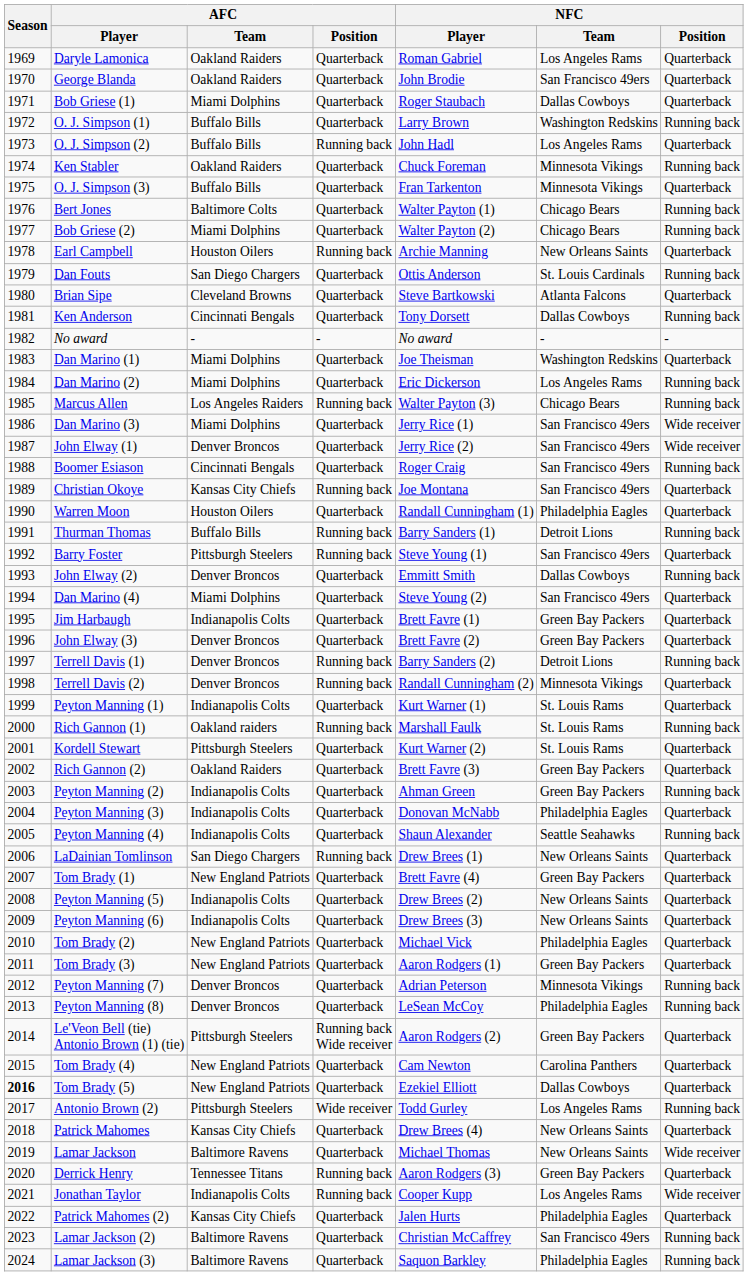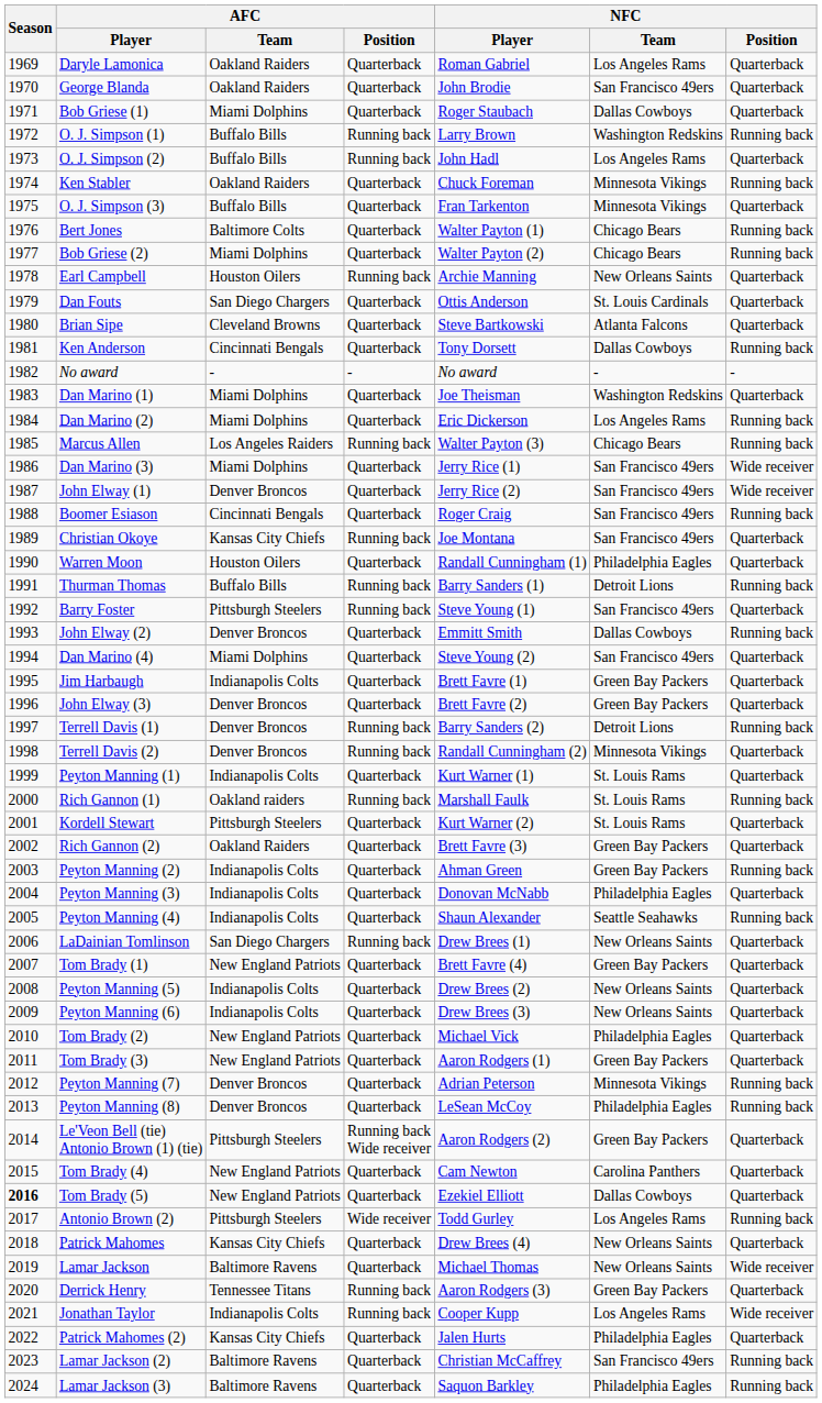 <table class="wikitable">
 <tr>
 <th rowspan=2>Season</th>
 <th colspan=3>AFC</th>
 <th colspan=3>NFC</th>
 </tr>
 <tr>
 <th>Player</th>
 <th>Team</th>
 <th>Position</th>
 <th>Player</th>
 <th>Team</th>
 <th>Position</th>
 </tr>
 <tr>
 <td>1969</td>
 <td><a href='#'>Daryle Lamonica</a></td>
 <td>Oakland Raiders</td>
 <td>Quarterback</td>
 <td><a href='#'>Roman Gabriel</a></td>
 <td>Los Angeles Rams</td>
 <td>Quarterback</td>
 </tr>
 <tr>
 <td>1970</td>
 <td><a href='#'>George Blanda</a></td>
 <td>Oakland Raiders</td>
 <td>Quarterback</td>
 <td><a href='#'>John Brodie</a></td>
 <td>San Francisco 49ers</td>
 <td>Quarterback</td>
 </tr>
 <tr>
 <td>1971</td>
 <td><a href='#'>Bob Griese</a> (1)</td>
 <td>Miami Dolphins</td>
 <td>Quarterback</td>
 <td><a href='#'>Roger Staubach</a></td>
 <td>Dallas Cowboys</td>
 <td>Quarterback</td>
 </tr>
 <tr>
 <td>1972</td>
 <td><a href='#'>O. J. Simpson</a> (1)</td>
 <td>Buffalo Bills</td>
-<td>Quarterback</td>
+<td>Running back</td>
 <td><a href='#'>Larry Brown</a></td>
 <td>Washington Redskins</td>
 <td>Running back</td>
 </tr>
 <tr>
 <td>1973</td>
 <td><a href='#'>O. J. Simpson</a> (2)</td>
 <td>Buffalo Bills</td>
 <td>Running back</td>
 <td><a href='#'>John Hadl</a></td>
 <td>Los Angeles Rams</td>
 <td>Quarterback</td>
 </tr>
 <tr>
 <td>1974</td>
 <td><a href='#'>Ken Stabler</a></td>
 <td>Oakland Raiders</td>
 <td>Quarterback</td>
 <td><a href='#'>Chuck Foreman</a></td>
 <td>Minnesota Vikings</td>
 <td>Running back</td>
 </tr>
 <tr>
 <td>1975</td>
 <td><a href='#'>O. J. Simpson</a> (3)</td>
 <td>Buffalo Bills</td>
 <td>Quarterback</td>
 <td><a href='#'>Fran Tarkenton</a></td>
 <td>Minnesota Vikings</td>
 <td>Quarterback</td>
 </tr>
 <tr>
 <td>1976</td>
 <td><a href='#'>Bert Jones</a></td>
 <td>Baltimore Colts</td>
 <td>Quarterback</td>
 <td><a href='#'>Walter Payton</a> (1)</td>
 <td>Chicago Bears</td>
 <td>Running back</td>
 </tr>
 <tr>
 <td>1977</td>
 <td><a href='#'>Bob Griese</a> (2)</td>
 <td>Miami Dolphins</td>
 <td>Quarterback</td>
 <td><a href='#'>Walter Payton</a> (2)</td>
 <td>Chicago Bears</td>
 <td>Running back</td>
 </tr>
 <tr>
 <td>1978</td>
 <td><a href='#'>Earl Campbell</a></td>
 <td>Houston Oilers</td>
 <td>Running back</td>
 <td><a href='#'>Archie Manning</a></td>
 <td>New Orleans Saints</td>
 <td>Quarterback</td>
 </tr>
 <tr>
 <td>1979</td>
 <td><a href='#'>Dan Fouts</a></td>
 <td>San Diego Chargers</td>
 <td>Quarterback</td>
 <td><a href='#'>Ottis Anderson</a></td>
 <td>St. Louis Cardinals</td>
-<td>Running back</td>
+<td>Quarterback</td>
 </tr>
 <tr>
 <td>1980</td>
 <td><a href='#'>Brian Sipe</a></td>
 <td>Cleveland Browns</td>
 <td>Quarterback</td>
 <td><a href='#'>Steve Bartkowski</a></td>
 <td>Atlanta Falcons</td>
 <td>Quarterback</td>
 </tr>
 <tr>
 <td>1981</td>
 <td><a href='#'>Ken Anderson</a></td>
 <td>Cincinnati Bengals</td>
 <td>Quarterback</td>
 <td><a href='#'>Tony Dorsett</a></td>
 <td>Dallas Cowboys</td>
 <td>Running back</td>
 </tr>
 <tr>
 <td>1982</td>
 <td><em>No award</em></td>
 <td>-</td>
 <td>-</td>
 <td><em>No award</em></td>
 <td>-</td>
 <td>-</td>
 </tr>
 <tr>
 <td>1983</td>
 <td><a href='#'>Dan Marino</a> (1)</td>
 <td>Miami Dolphins</td>
 <td>Quarterback</td>
 <td><a href='#'>Joe Theisman</a></td>
 <td>Washington Redskins</td>
 <td>Quarterback</td>
 </tr>
 <tr>
 <td>1984</td>
 <td><a href='#'>Dan Marino</a> (2)</td>
 <td>Miami Dolphins</td>
 <td>Quarterback</td>
 <td><a href='#'>Eric Dickerson</a></td>
 <td>Los Angeles Rams</td>
 <td>Running back</td>
 </tr>
 <tr>
 <td>1985</td>
 <td><a href='#'>Marcus Allen</a></td>
 <td>Los Angeles Raiders</td>
 <td>Running back</td>
 <td><a href='#'>Walter Payton</a> (3)</td>
 <td>Chicago Bears</td>
 <td>Running back</td>
 </tr>
 <tr>
 <td>1986</td>
 <td><a href='#'>Dan Marino</a> (3)</td>
 <td>Miami Dolphins</td>
 <td>Quarterback</td>
 <td><a href='#'>Jerry Rice</a> (1)</td>
 <td>San Francisco 49ers</td>
 <td>Wide receiver</td>
 </tr>
 <tr>
 <td>1987</td>
 <td><a href='#'>John Elway</a> (1)</td>
 <td>Denver Broncos</td>
 <td>Quarterback</td>
 <td><a href='#'>Jerry Rice</a> (2)</td>
 <td>San Francisco 49ers</td>
 <td>Wide receiver</td>
 </tr>
 <tr>
 <td>1988</td>
 <td><a href='#'>Boomer Esiason</a></td>
 <td>Cincinnati Bengals</td>
 <td>Quarterback</td>
 <td><a href='#'>Roger Craig</a></td>
 <td>San Francisco 49ers</td>
 <td>Running back</td>
 </tr>
 <tr>
 <td>1989</td>
 <td><a href='#'>Christian Okoye</a></td>
 <td>Kansas City Chiefs</td>
 <td>Running back</td>
 <td><a href='#'>Joe Montana</a></td>
 <td>San Francisco 49ers</td>
 <td>Quarterback</td>
 </tr>
 <tr>
 <td>1990</td>
 <td><a href='#'>Warren Moon</a></td>
 <td>Houston Oilers</td>
 <td>Quarterback</td>
 <td><a href='#'>Randall Cunningham</a> (1)</td>
 <td>Philadelphia Eagles</td>
 <td>Quarterback</td>
 </tr>
 <tr>
 <td>1991</td>
 <td><a href='#'>Thurman Thomas</a></td>
 <td>Buffalo Bills</td>
 <td>Running back</td>
 <td><a href='#'>Barry Sanders</a> (1)</td>
 <td>Detroit Lions</td>
 <td>Running back</td>
 </tr>
 <tr>
 <td>1992</td>
 <td><a href='#'>Barry Foster</a></td>
 <td>Pittsburgh Steelers</td>
 <td>Running back</td>
 <td><a href='#'>Steve Young</a> (1)</td>
 <td>San Francisco 49ers</td>
 <td>Quarterback</td>
 </tr>
 <tr>
 <td>1993</td>
 <td><a href='#'>John Elway</a> (2)</td>
 <td>Denver Broncos</td>
 <td>Quarterback</td>
 <td><a href='#'>Emmitt Smith</a></td>
 <td>Dallas Cowboys</td>
 <td>Running back</td>
 </tr>
 <tr>
 <td>1994</td>
 <td><a href='#'>Dan Marino</a> (4)</td>
 <td>Miami Dolphins</td>
 <td>Quarterback</td>
 <td><a href='#'>Steve Young</a> (2)</td>
 <td>San Francisco 49ers</td>
 <td>Quarterback</td>
 </tr>
 <tr>
 <td>1995</td>
 <td><a href='#'>Jim Harbaugh</a></td>
 <td>Indianapolis Colts</td>
 <td>Quarterback</td>
 <td><a href='#'>Brett Favre</a> (1)</td>
 <td>Green Bay Packers</td>
 <td>Quarterback</td>
 </tr>
 <tr>
 <td>1996</td>
 <td><a href='#'>John Elway</a> (3)</td>
 <td>Denver Broncos</td>
 <td>Quarterback</td>
 <td><a href='#'>Brett Favre</a> (2)</td>
 <td>Green Bay Packers</td>
 <td>Quarterback</td>
 </tr>
 <tr>
 <td>1997</td>
 <td><a href='#'>Terrell Davis</a> (1)</td>
 <td>Denver Broncos</td>
 <td>Running back</td>
 <td><a href='#'>Barry Sanders</a> (2)</td>
 <td>Detroit Lions</td>
 <td>Running back</td>
 </tr>
 <tr>
 <td>1998</td>
 <td><a href='#'>Terrell Davis</a> (2)</td>
 <td>Denver Broncos</td>
 <td>Running back</td>
 <td><a href='#'>Randall Cunningham</a> (2)</td>
 <td>Minnesota Vikings</td>
 <td>Quarterback</td>
 </tr>
 <tr>
 <td>1999</td>
 <td><a href='#'>Peyton Manning</a> (1)</td>
 <td>Indianapolis Colts</td>
 <td>Quarterback</td>
 <td><a href='#'>Kurt Warner</a> (1)</td>
 <td>St. Louis Rams</td>
 <td>Quarterback</td>
 </tr>
 <tr>
 <td>2000</td>
 <td><a href='#'>Rich Gannon</a> (1)</td>
 <td>Oakland raiders</td>
 <td>Running back</td>
 <td><a href='#'>Marshall Faulk</a></td>
 <td>St. Louis Rams</td>
 <td>Running back</td>
 </tr>
 <tr>
 <td>2001</td>
 <td><a href='#'>Kordell Stewart</a></td>
 <td>Pittsburgh Steelers</td>
 <td>Quarterback</td>
 <td><a href='#'>Kurt Warner</a> (2)</td>
 <td>St. Louis Rams</td>
 <td>Quarterback</td>
 </tr>
 <tr>
 <td>2002</td>
 <td><a href='#'>Rich Gannon</a> (2)</td>
 <td>Oakland Raiders</td>
 <td>Quarterback</td>
 <td><a href='#'>Brett Favre</a> (3)</td>
 <td>Green Bay Packers</td>
 <td>Quarterback</td>
 </tr>
 <tr>
 <td>2003</td>
 <td><a href='#'>Peyton Manning</a> (2)</td>
 <td>Indianapolis Colts</td>
 <td>Quarterback</td>
 <td><a href='#'>Ahman Green</a></td>
 <td>Green Bay Packers</td>
 <td>Running back</td>
 </tr>
 <tr>
 <td>2004</td>
 <td><a href='#'>Peyton Manning</a> (3)</td>
 <td>Indianapolis Colts</td>
 <td>Quarterback</td>
 <td><a href='#'>Donovan McNabb</a></td>
 <td>Philadelphia Eagles</td>
 <td>Quarterback</td>
 </tr>
 <tr>
 <td>2005</td>
 <td><a href='#'>Peyton Manning</a> (4)</td>
 <td>Indianapolis Colts</td>
 <td>Quarterback</td>
 <td><a href='#'>Shaun Alexander</a></td>
 <td>Seattle Seahawks</td>
 <td>Running back</td>
 </tr>
 <tr>
 <td>2006</td>
 <td><a href='#'>LaDainian Tomlinson</a></td>
 <td>San Diego Chargers</td>
 <td>Running back</td>
 <td><a href='#'>Drew Brees</a> (1)</td>
 <td>New Orleans Saints</td>
 <td>Quarterback</td>
 </tr>
 <tr>
 <td>2007</td>
 <td><a href='#'>Tom Brady</a> (1)</td>
 <td>New England Patriots</td>
 <td>Quarterback</td>
 <td><a href='#'>Brett Favre</a> (4)</td>
 <td>Green Bay Packers</td>
 <td>Quarterback</td>
 </tr>
 <tr>
 <td>2008</td>
 <td><a href='#'>Peyton Manning</a> (5)</td>
 <td>Indianapolis Colts</td>
 <td>Quarterback</td>
 <td><a href='#'>Drew Brees</a> (2)</td>
 <td>New Orleans Saints</td>
 <td>Quarterback</td>
 </tr>
 <tr>
 <td>2009</td>
 <td><a href='#'>Peyton Manning</a> (6)</td>
 <td>Indianapolis Colts</td>
 <td>Quarterback</td>
 <td><a href='#'>Drew Brees</a> (3)</td>
 <td>New Orleans Saints</td>
 <td>Quarterback</td>
 </tr>
 <tr>
 <td>2010</td>
 <td><a href='#'>Tom Brady</a> (2)</td>
 <td>New England Patriots</td>
 <td>Quarterback</td>
 <td><a href='#'>Michael Vick</a></td>
 <td>Philadelphia Eagles</td>
 <td>Quarterback</td>
 </tr>
 <tr>
 <td>2011</td>
 <td><a href='#'>Tom Brady</a> (3)</td>
 <td>New England Patriots</td>
 <td>Quarterback</td>
 <td><a href='#'>Aaron Rodgers</a> (1)</td>
 <td>Green Bay Packers</td>
 <td>Quarterback</td>
 </tr>
 <tr>
 <td>2012</td>
 <td><a href='#'>Peyton Manning</a> (7)</td>
 <td>Denver Broncos</td>
 <td>Quarterback</td>
 <td><a href='#'>Adrian Peterson</a></td>
 <td>Minnesota Vikings</td>
 <td>Running back</td>
 </tr>
 <tr>
 <td>2013</td>
 <td><a href='#'>Peyton Manning</a> (8)</td>
 <td>Denver Broncos</td>
 <td>Quarterback</td>
 <td><a href='#'>LeSean McCoy</a></td>
 <td>Philadelphia Eagles</td>
 <td>Running back</td>
 </tr>
 <tr>
 <td>2014</td>
 <td><a href='#'>Le'Veon Bell</a> (tie) <br> <a href='#'>Antonio Brown</a> (1) (tie)</td>
 <td>Pittsburgh Steelers</td>
 <td>Running back <br> Wide receiver</td>
 <td><a href='#'>Aaron Rodgers</a> (2)</td>
 <td>Green Bay Packers</td>
 <td>Quarterback</td>
 </tr>
 <tr>
 <td>2015</td>
 <td><a href='#'>Tom Brady</a> (4)</td>
 <td>New England Patriots</td>
 <td>Quarterback</td>
 <td><a href='#'>Cam Newton</a></td>
 <td>Carolina Panthers</td>
 <td>Quarterback</td>
 </tr>
 <tr>
 <td><strong>2016</strong></td>
 <td><a href='#'>Tom Brady</a> (5)</td>
 <td>New England Patriots</td>
 <td>Quarterback</td>
 <td><a href='#'>Ezekiel Elliott</a></td>
 <td>Dallas Cowboys</td>
 <td>Quarterback</td>
 </tr>
 <tr>
 <td>2017</td>
 <td><a href='#'>Antonio Brown</a> (2)</td>
 <td>Pittsburgh Steelers</td>
 <td>Wide receiver</td>
 <td><a href='#'>Todd Gurley</a></td>
 <td>Los Angeles Rams</td>
 <td>Running back</td>
 </tr>
 <tr>
 <td>2018</td>
 <td><a href='#'>Patrick Mahomes</a></td>
 <td>Kansas City Chiefs</td>
 <td>Quarterback</td>
 <td><a href='#'>Drew Brees</a> (4)</td>
 <td>New Orleans Saints</td>
 <td>Quarterback</td>
 </tr>
 <tr>
 <td>2019</td>
 <td><a href='#'>Lamar Jackson</a></td>
 <td>Baltimore Ravens</td>
 <td>Quarterback</td>
 <td><a href='#'>Michael Thomas</a></td>
 <td>New Orleans Saints</td>
 <td>Wide receiver</td>
 </tr>
 <tr>
 <td>2020</td>
 <td><a href='#'>Derrick Henry</a></td>
 <td>Tennessee Titans</td>
 <td>Running back</td>
 <td><a href='#'>Aaron Rodgers</a> (3)</td>
 <td>Green Bay Packers</td>
 <td>Quarterback</td>
 </tr>
 <tr>
 <td>2021</td>
 <td><a href='#'>Jonathan Taylor</a></td>
 <td>Indianapolis Colts</td>
 <td>Running back</td>
 <td><a href='#'>Cooper Kupp</a></td>
 <td>Los Angeles Rams</td>
 <td>Wide receiver</td>
 </tr>
 <tr>
 <td>2022</td>
 <td><a href='#'>Patrick Mahomes</a> (2)</td>
 <td>Kansas City Chiefs</td>
 <td>Quarterback</td>
 <td><a href='#'>Jalen Hurts</a></td>
 <td>Philadelphia Eagles</td>
 <td>Quarterback</td>
 </tr>
 <tr>
 <td>2023</td>
 <td><a href='#'>Lamar Jackson</a> (2)</td>
 <td>Baltimore Ravens</td>
 <td>Quarterback</td>
 <td><a href='#'>Christian McCaffrey</a></td>
 <td>San Francisco 49ers</td>
 <td>Running back</td>
 </tr>
 <tr>
 <td>2024</td>
 <td><a href='#'>Lamar Jackson</a> (3)</td>
 <td>Baltimore Ravens</td>
 <td>Quarterback</td>
 <td><a href='#'>Saquon Barkley</a></td>
 <td>Philadelphia Eagles</td>
 <td>Running back</td>
 </tr>
 </table>
